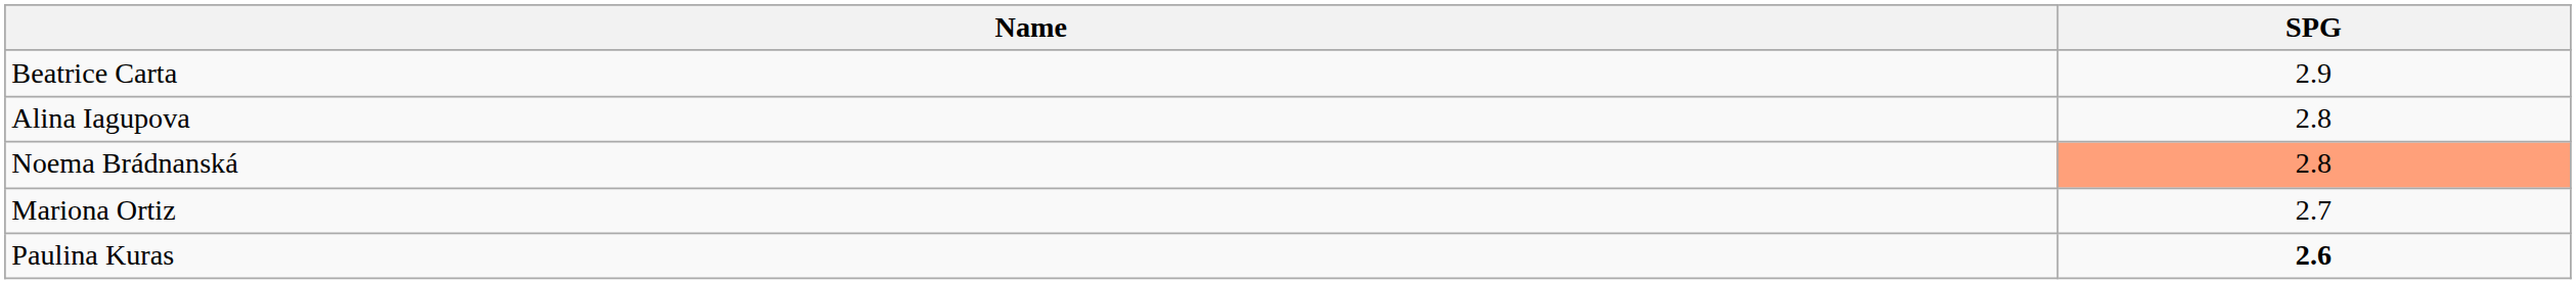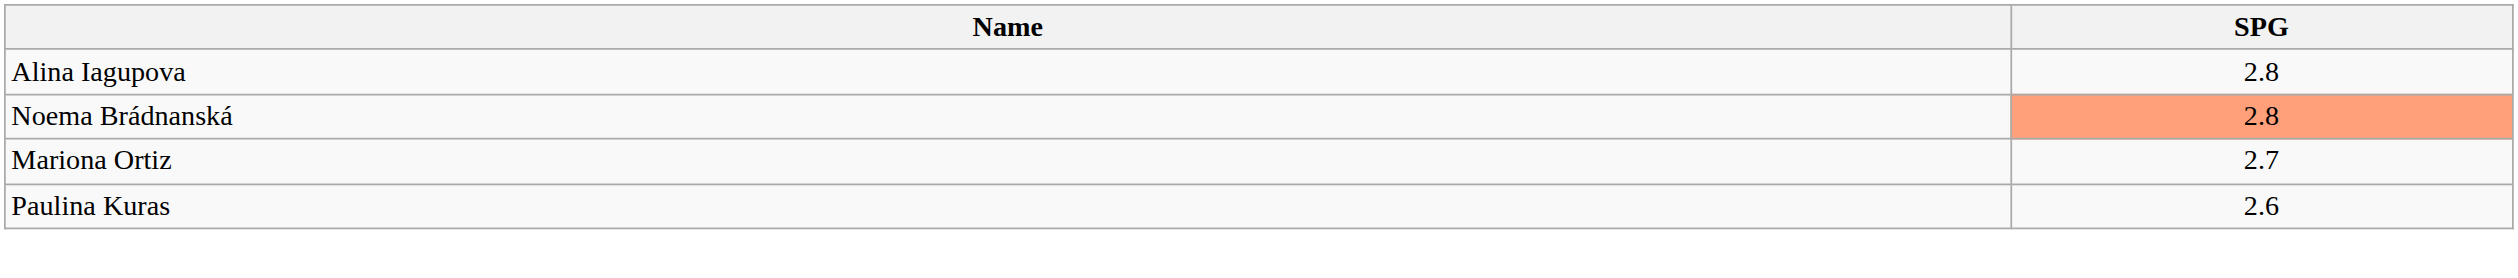 <table class=wikitable width="90%">
 <tr>
 <th width="80%">Name</th>
 <th width="20%">SPG</th>
-</tr>
-<tr>
-<td> Beatrice Carta</td>
-<td align=center>2.9</td>
 </tr>
 <tr>
 <td> Alina Iagupova</td>
 <td align=center>2.8</td>
 </tr>
 <tr>
 <td> Noema Brádnanská</td>
 <td align=center style="background: lightsalmon;">2.8</td>
 </tr>
 <tr>
 <td> Mariona Ortiz</td>
 <td align=center>2.7</td>
 </tr>
 <tr>
 <td> Paulina Kuras</td>
-<td align=center><strong>2.6</strong></td>
+<td align=center>2.6</td>
 </tr>
 </table>
